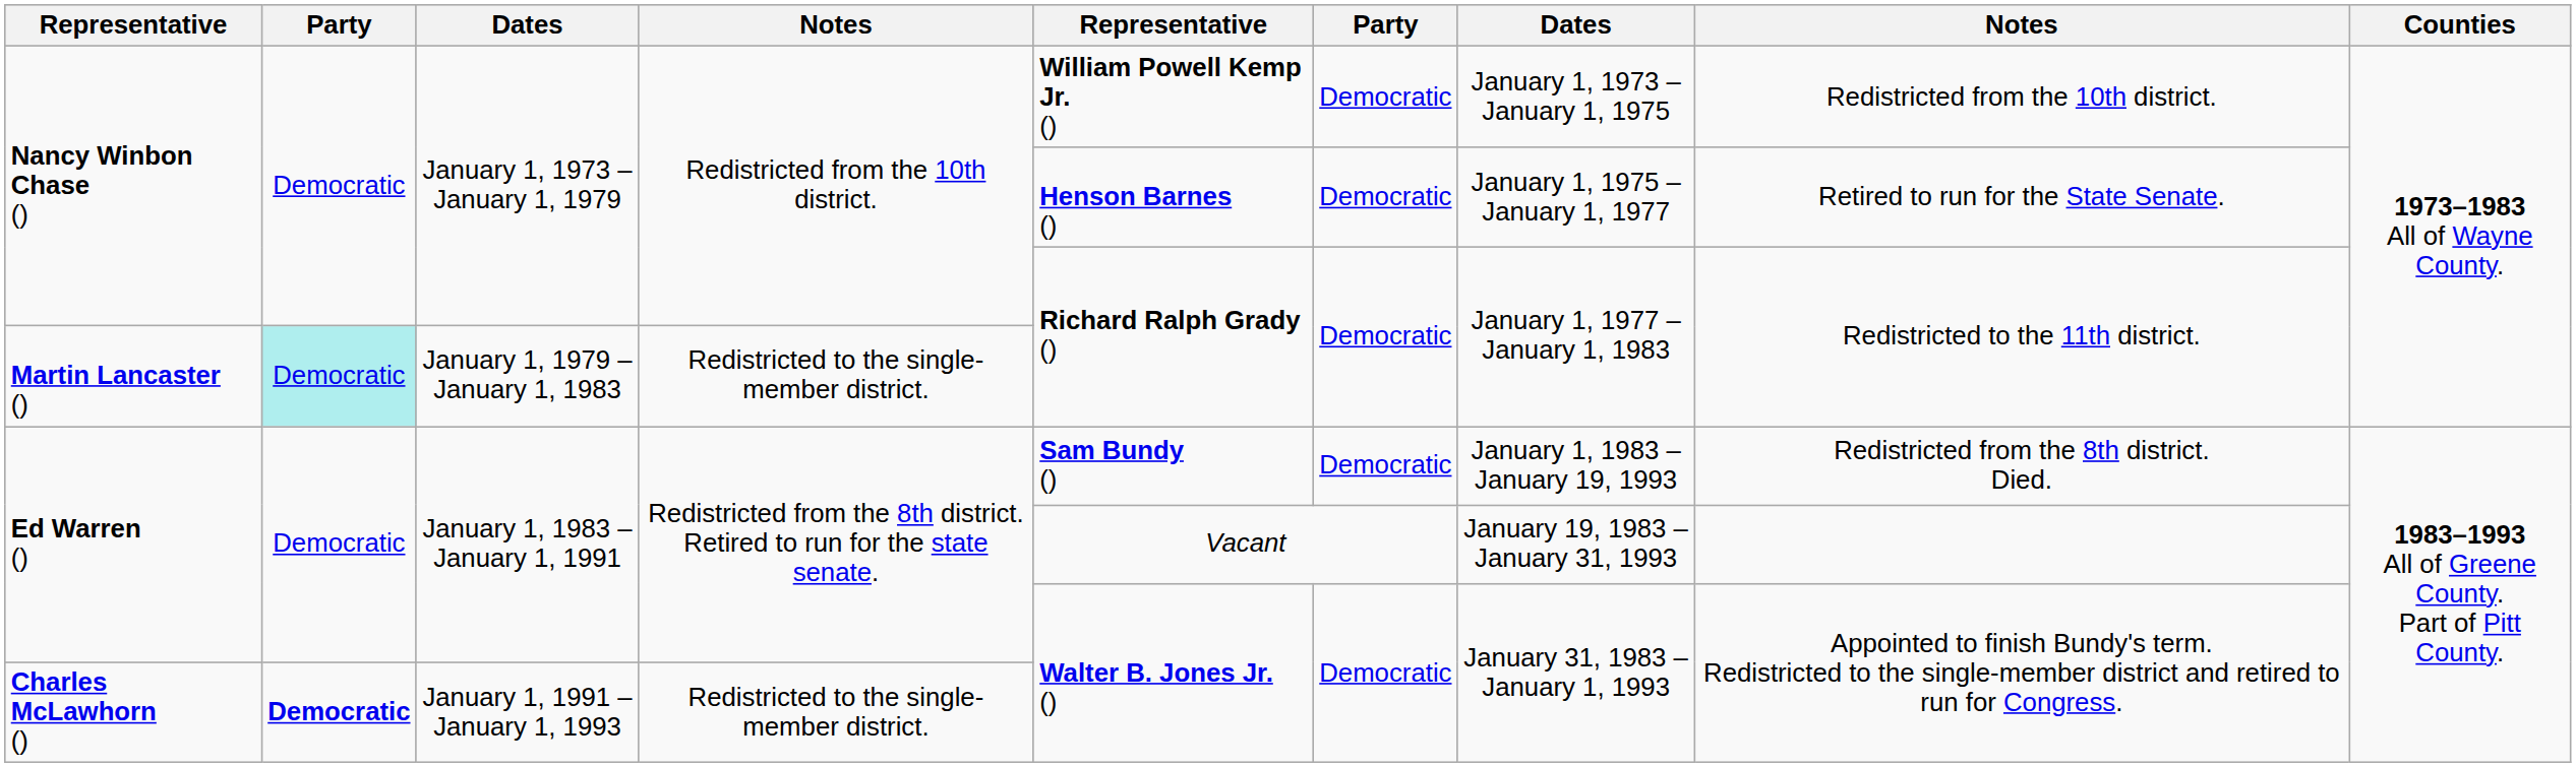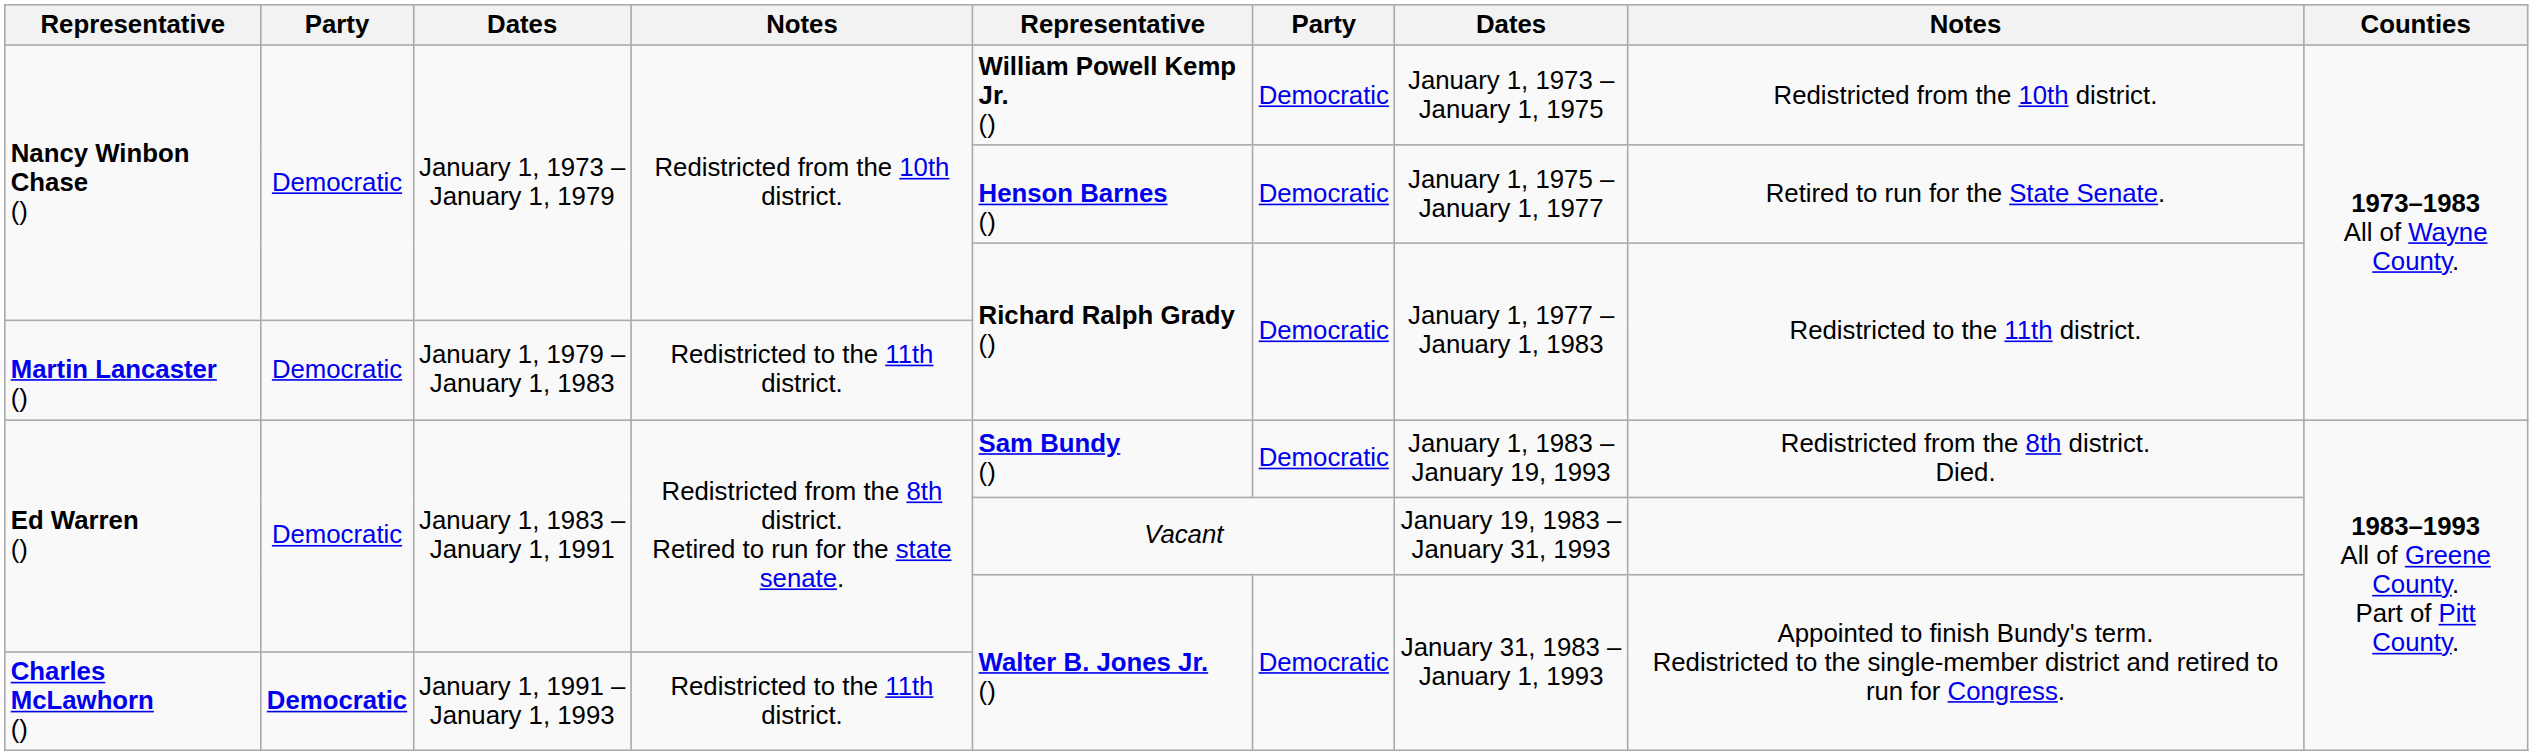 <table class=wikitable style="text-align:center">
 <tr>
 <th>Representative</th>
 <th>Party</th>
 <th>Dates</th>
 <th>Notes</th>
 <th>Representative</th>
 <th>Party</th>
 <th>Dates</th>
 <th>Notes</th>
 <th>Counties</th>
 </tr>
 <tr style="height:3em">
 <td rowspan=3 align=left><strong>Nancy Winbon Chase</strong><br>()</td>
 <td rowspan=3 ><a href='#'>Democratic</a></td>
 <td rowspan=3 nowrap>January 1, 1973 – <br> January 1, 1979</td>
 <td rowspan=3>Redistricted from the <a href='#'>10th</a> district.</td>
 <td align=left><strong>William Powell Kemp Jr.</strong><br>()</td>
 <td><a href='#'>Democratic</a></td>
 <td nowrap>January 1, 1973 – <br> January 1, 1975</td>
 <td>Redistricted from the <a href='#'>10th</a> district.</td>
 <td rowspan=4><strong>1973–1983</strong><br> All of <a href='#'>Wayne County</a>.</td>
 </tr>
 <tr style="height:3em">
 <td align=left><br><strong><a href='#'>Henson Barnes</a></strong><br>()</td>
 <td><a href='#'>Democratic</a></td>
 <td nowrap>January 1, 1975 – <br> January 1, 1977</td>
 <td>Retired to run for the <a href='#'>State Senate</a>.</td>
 </tr>
 <tr style="height:3em">
 <td rowspan=2 align=left><strong>Richard Ralph Grady</strong><br>()</td>
 <td rowspan=2 ><a href='#'>Democratic</a></td>
 <td rowspan=2 nowrap>January 1, 1977 – <br> January 1, 1983</td>
 <td rowspan=2>Redistricted to the <a href='#'>11th</a> district.</td>
 </tr>
 <tr style="height:3em">
 <td align=left><br><strong><a href='#'>Martin Lancaster</a></strong><br>()</td>
-<td style="background: paleturquoise;"><a href='#'>Democratic</a></td>
+<td><a href='#'>Democratic</a></td>
 <td nowrap>January 1, 1979 – <br> January 1, 1983</td>
-<td>Redistricted to the single-member district.</td>
+<td>Redistricted to the <a href='#'>11th</a> district.</td>
 </tr>
 <tr style="height:3em">
 <td rowspan=3 align=left><strong>Ed Warren</strong><br>()</td>
 <td rowspan=3 ><a href='#'>Democratic</a></td>
 <td rowspan=3 nowrap>January 1, 1983 – <br> January 1, 1991</td>
 <td rowspan=3>Redistricted from the <a href='#'>8th</a> district. <br> Retired to run for the <a href='#'>state senate</a>.</td>
 <td align=left><strong><a href='#'>Sam Bundy</a></strong><br>()</td>
 <td><a href='#'>Democratic</a></td>
 <td nowrap>January 1, 1983 – <br> January 19, 1993</td>
 <td>Redistricted from the <a href='#'>8th</a> district. <br> Died.</td>
 <td rowspan=4><strong>1983–1993</strong> <br> All of <a href='#'>Greene County</a>. <br> Part of <a href='#'>Pitt County</a>.</td>
 </tr>
 <tr style="height:3em">
 <td colspan=2 align=center><em>Vacant</em></td>
 <td nowrap>January 19, 1983 – <br> January 31, 1993</td>
 <td></td>
 </tr>
 <tr style="height:3em">
 <td rowspan=2 align=left><br><strong><a href='#'>Walter B. Jones Jr.</a></strong><br>()</td>
 <td rowspan=2 ><a href='#'>Democratic</a></td>
 <td rowspan=2 nowrap>January 31, 1983 – <br> January 1, 1993</td>
 <td rowspan=2>Appointed to finish Bundy's term. <br> Redistricted to the single-member district and retired to run for <a href='#'>Congress</a>.</td>
 </tr>
 <tr style="height:3em">
 <td align=left><strong><a href='#'>Charles McLawhorn</a></strong><br>()</td>
 <td><strong><a href='#'>Democratic</a></strong></td>
 <td nowrap>January 1, 1991 – <br> January 1, 1993</td>
-<td>Redistricted to the single-member district.</td>
+<td>Redistricted to the <a href='#'>11th</a> district.</td>
 </tr>
 </table>
